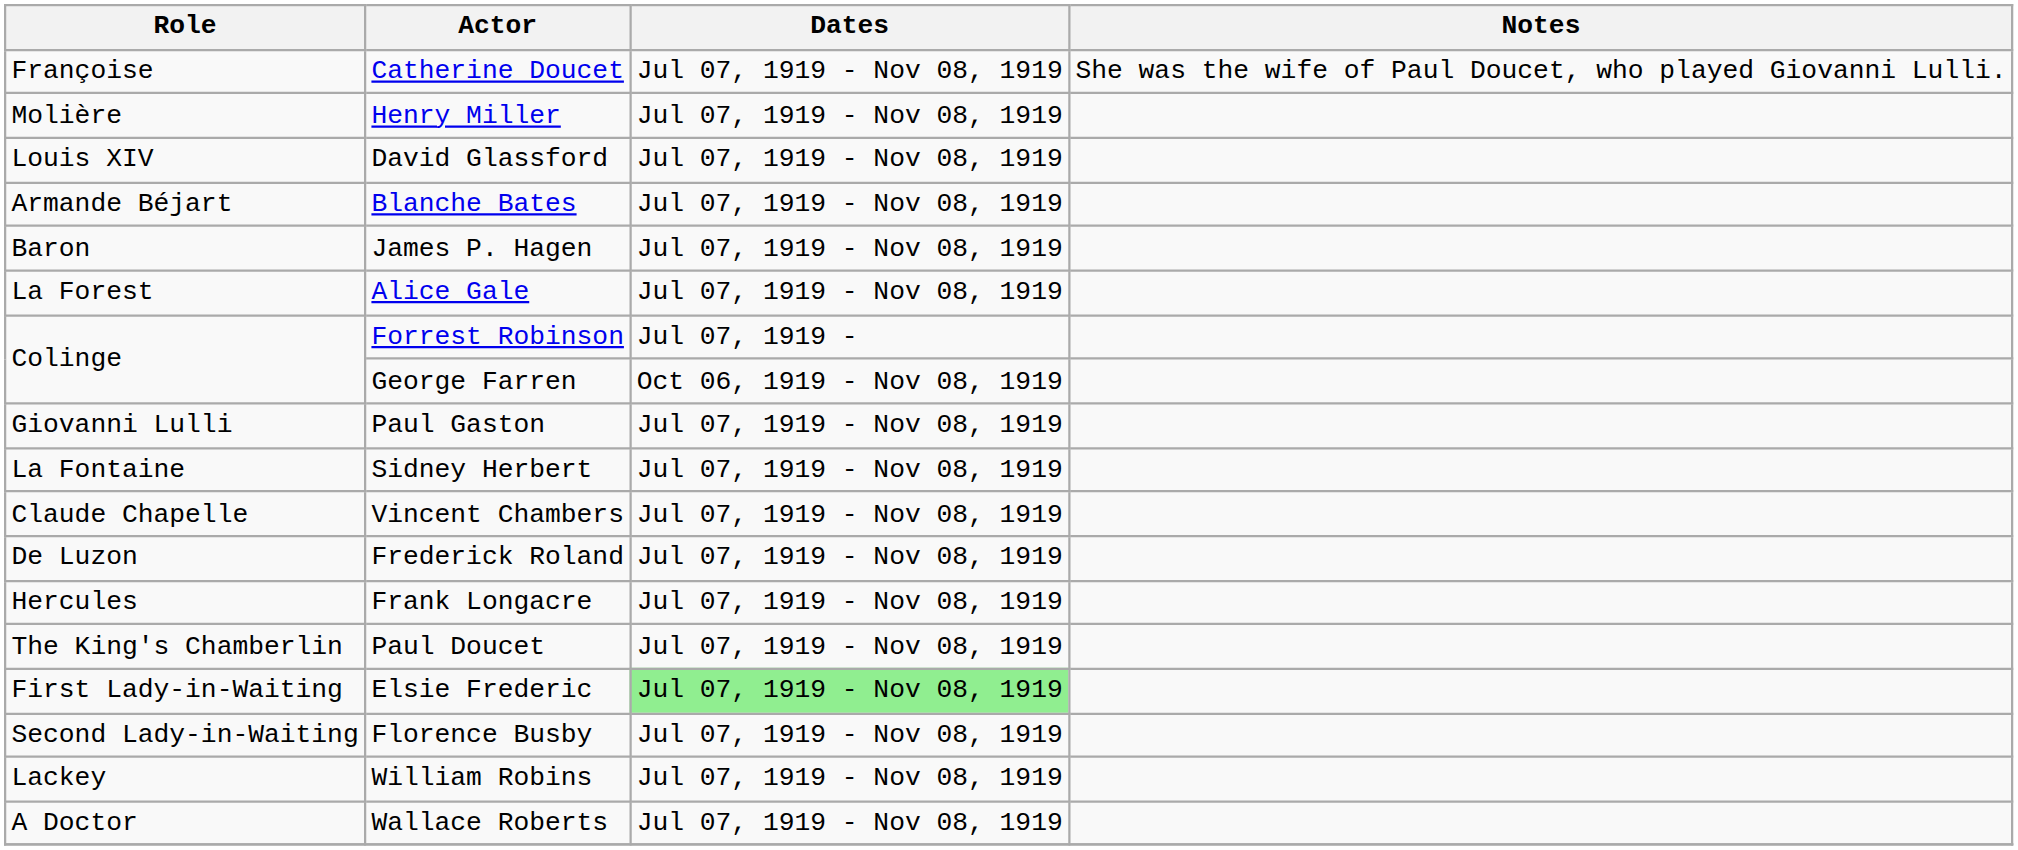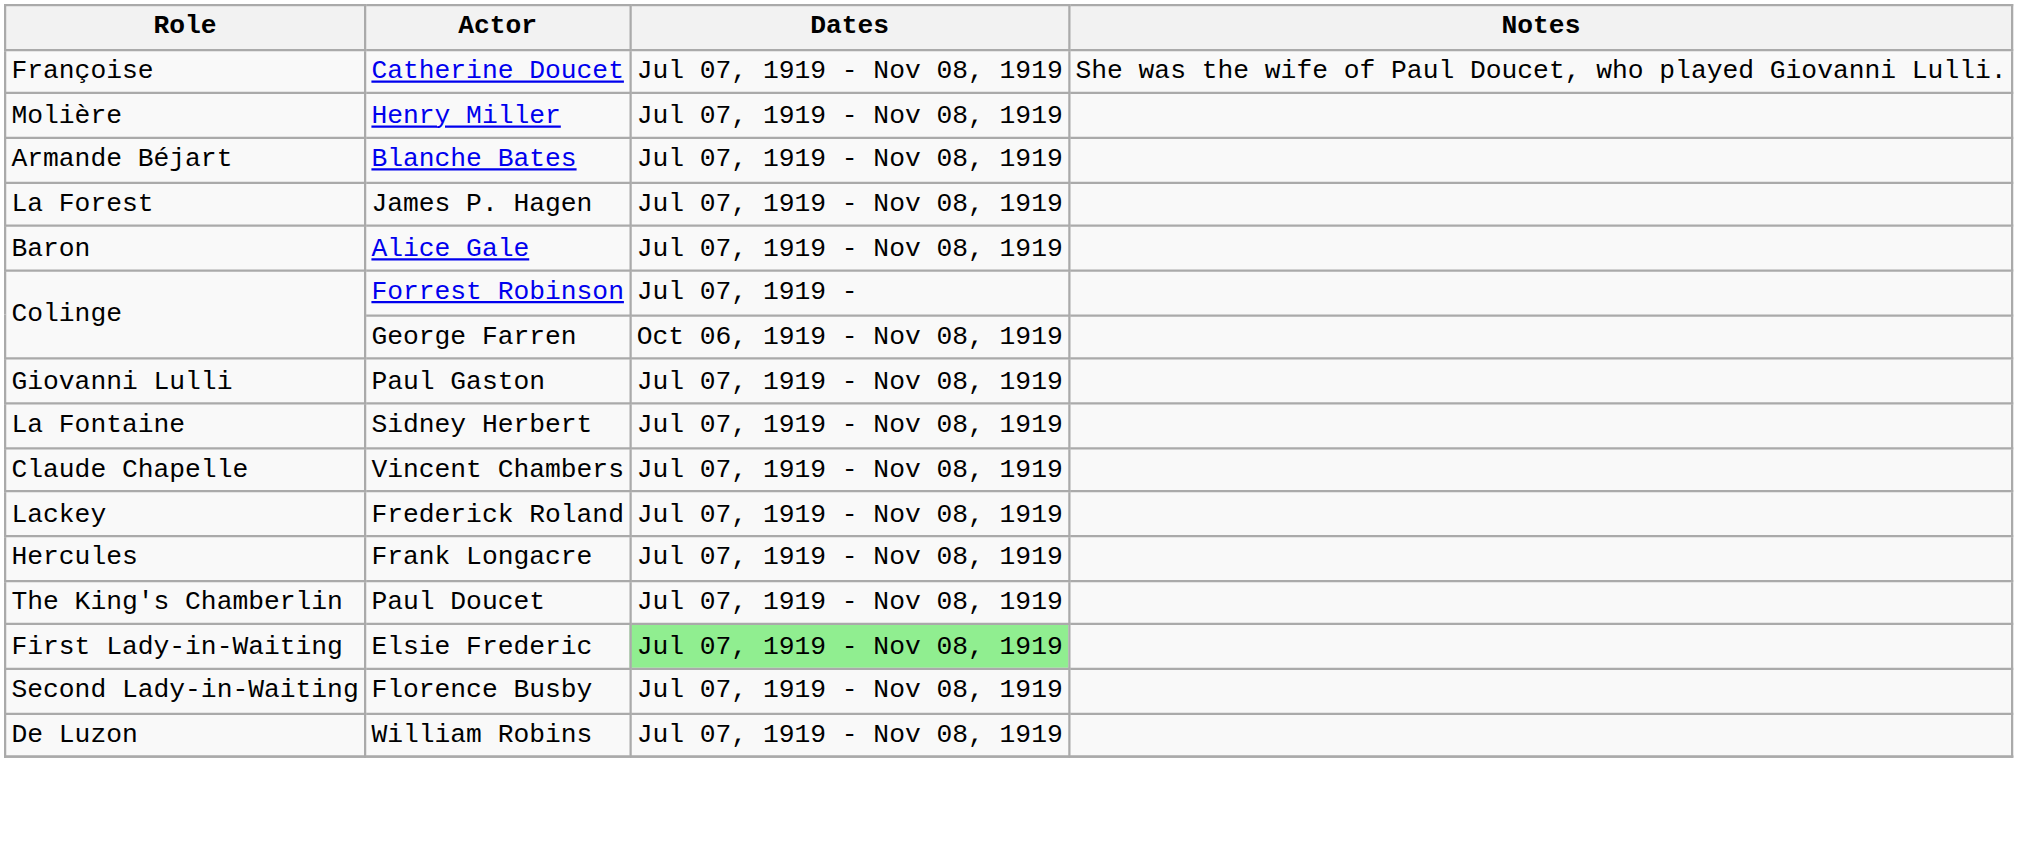 <table class="wikitable sortable plainrowheaders" style="font-size: 90%">
 <tr>
 <th scope="col">Role</th>
 <th scope="col">Actor</th>
 <th scope="col">Dates</th>
 <th scope="col">Notes</th>
 </tr>
 <tr>
 <td>Françoise</td>
 <td><a href='#'>Catherine Doucet</a></td>
 <td>Jul 07, 1919 - Nov 08, 1919</td>
 <td>She was the wife of Paul Doucet, who played Giovanni Lulli.</td>
 </tr>
 <tr>
 <td>Molière</td>
 <td><a href='#'>Henry Miller</a></td>
 <td>Jul 07, 1919 - Nov 08, 1919</td>
 <td></td>
 </tr>
 <tr>
-<td>Louis XIV</td>
-<td>David Glassford</td>
-<td>Jul 07, 1919 - Nov 08, 1919</td>
-<td></td>
-</tr>
-<tr>
 <td>Armande Béjart</td>
 <td><a href='#'>Blanche Bates</a></td>
 <td>Jul 07, 1919 - Nov 08, 1919</td>
 <td></td>
 </tr>
 <tr>
-<td>Baron</td>
+<td>La Forest</td>
 <td>James P. Hagen</td>
 <td>Jul 07, 1919 - Nov 08, 1919</td>
 <td></td>
 </tr>
 <tr>
-<td>La Forest</td>
+<td>Baron</td>
 <td><a href='#'>Alice Gale</a></td>
 <td>Jul 07, 1919 - Nov 08, 1919</td>
 <td></td>
 </tr>
 <tr>
 <td rowspan=2>Colinge</td>
 <td><a href='#'>Forrest Robinson</a></td>
 <td>Jul 07, 1919 -</td>
 <td></td>
 </tr>
 <tr>
 <td>George Farren</td>
 <td>Oct 06, 1919 - Nov 08, 1919</td>
 <td></td>
 </tr>
 <tr>
 <td>Giovanni Lulli</td>
 <td>Paul Gaston</td>
 <td>Jul 07, 1919 - Nov 08, 1919</td>
 <td></td>
 </tr>
 <tr>
 <td>La Fontaine</td>
 <td>Sidney Herbert</td>
 <td>Jul 07, 1919 - Nov 08, 1919</td>
 <td></td>
 </tr>
 <tr>
 <td>Claude Chapelle</td>
 <td>Vincent Chambers</td>
 <td>Jul 07, 1919 - Nov 08, 1919</td>
 <td></td>
 </tr>
 <tr>
-<td>De Luzon</td>
+<td>Lackey</td>
 <td>Frederick Roland</td>
 <td>Jul 07, 1919 - Nov 08, 1919</td>
 <td></td>
 </tr>
 <tr>
 <td>Hercules</td>
 <td>Frank Longacre</td>
 <td>Jul 07, 1919 - Nov 08, 1919</td>
 <td></td>
 </tr>
 <tr>
 <td>The King's Chamberlin</td>
 <td>Paul Doucet</td>
 <td>Jul 07, 1919 - Nov 08, 1919</td>
 <td></td>
 </tr>
 <tr>
 <td>First Lady-in-Waiting</td>
 <td>Elsie Frederic</td>
 <td style="background: lightgreen;">Jul 07, 1919 - Nov 08, 1919</td>
 <td></td>
 </tr>
 <tr>
 <td>Second Lady-in-Waiting</td>
 <td>Florence Busby</td>
 <td>Jul 07, 1919 - Nov 08, 1919</td>
 <td></td>
 </tr>
 <tr>
-<td>Lackey</td>
+<td>De Luzon</td>
 <td>William Robins</td>
-<td>Jul 07, 1919 - Nov 08, 1919</td>
-<td></td>
-</tr>
-<tr>
-<td>A Doctor</td>
-<td>Wallace Roberts</td>
 <td>Jul 07, 1919 - Nov 08, 1919</td>
 <td></td>
 </tr>
 <tr>
 </tr>
 </table>
